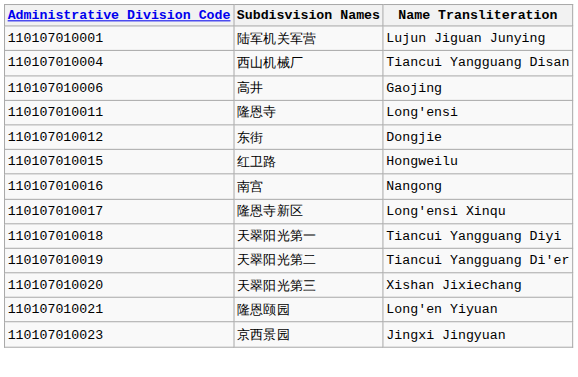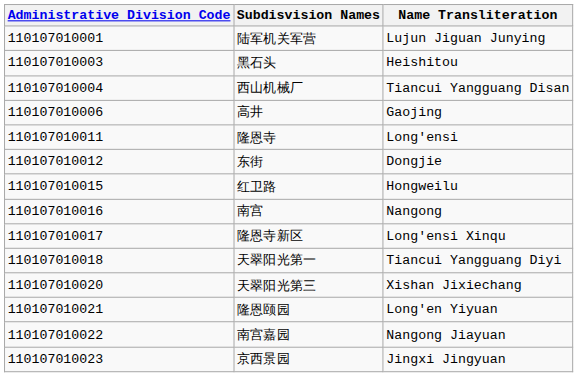 <table class="wikitable sortable">
 <tr>
 <th><a href='#'>Administrative Division Code</a></th>
 <th>Subdisvision Names</th>
 <th>Name Transliteration</th>
 </tr>
 <tr>
 <td>110107010001</td>
 <td>陆军机关军营</td>
 <td>Lujun Jiguan Junying</td>
+</tr>
+<tr>
+<td>110107010003</td>
+<td>黑石头</td>
+<td>Heishitou</td>
 </tr>
 <tr>
 <td>110107010004</td>
 <td>西山机械厂</td>
 <td>Tiancui Yangguang Disan</td>
 </tr>
 <tr>
 <td>110107010006</td>
 <td>高井</td>
 <td>Gaojing</td>
 </tr>
 <tr>
 <td>110107010011</td>
 <td>隆恩寺</td>
 <td>Long'ensi</td>
 </tr>
 <tr>
 <td>110107010012</td>
 <td>东街</td>
 <td>Dongjie</td>
 </tr>
 <tr>
 <td>110107010015</td>
 <td>红卫路</td>
 <td>Hongweilu</td>
 </tr>
 <tr>
 <td>110107010016</td>
 <td>南宫</td>
 <td>Nangong</td>
 </tr>
 <tr>
 <td>110107010017</td>
 <td>隆恩寺新区</td>
 <td>Long'ensi Xinqu</td>
 </tr>
 <tr>
 <td>110107010018</td>
 <td>天翠阳光第一</td>
 <td>Tiancui Yangguang Diyi</td>
 </tr>
 <tr>
-<td>110107010019</td>
-<td>天翠阳光第二</td>
-<td>Tiancui Yangguang Di'er</td>
-</tr>
-<tr>
 <td>110107010020</td>
 <td>天翠阳光第三</td>
 <td>Xishan Jixiechang</td>
 </tr>
 <tr>
 <td>110107010021</td>
 <td>隆恩颐园</td>
 <td>Long'en Yiyuan</td>
 </tr>
 <tr>
+<td>110107010022</td>
+<td>南宫嘉园</td>
+<td>Nangong Jiayuan</td>
+</tr>
+<tr>
 <td>110107010023</td>
 <td>京西景园</td>
 <td>Jingxi Jingyuan</td>
 </tr>
 </table>
